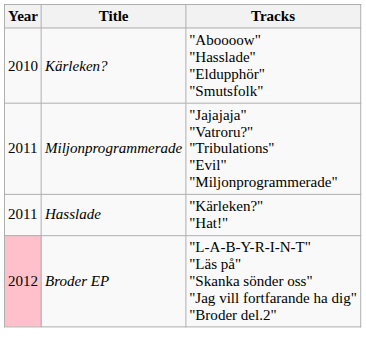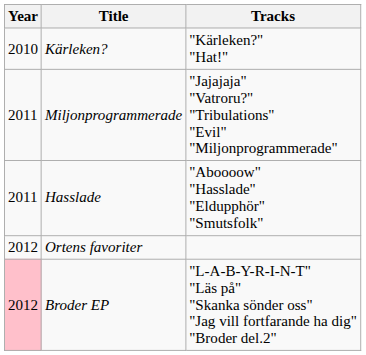 <table class="wikitable">
 <tr>
 <th>Year</th>
 <th><strong>Title</strong></th>
 <th><strong>Tracks</strong></th>
 </tr>
 <tr>
 <td>2010</td>
 <td><em>Kärleken?</em></td>
-<td>"Aboooow" <br> "Hasslade" <br> "Eldupphör" <br> "Smutsfolk"</td>
+<td>"Kärleken?" <br> "Hat!"</td>
 </tr>
 <tr>
 <td>2011</td>
 <td><em>Miljonprogrammerade</em></td>
 <td>"Jajajaja" <br> "Vatroru?" <br> "Tribulations" <br> "Evil" <br>"Miljonprogrammerade"</td>
 </tr>
 <tr>
 <td>2011</td>
 <td><em>Hasslade</em></td>
-<td>"Kärleken?" <br> "Hat!"</td>
+<td>"Aboooow" <br> "Hasslade" <br> "Eldupphör" <br> "Smutsfolk"</td>
+</tr>
+<tr>
+<td>2012</td>
+<td><em>Ortens favoriter</em></td>
+<td></td>
 </tr>
 <tr>
 <td style="background: pink;">2012</td>
 <td><em>Broder EP</em></td>
 <td>"L-A-B-Y-R-I-N-T" <br> "Läs på" <br> "Skanka sönder oss" <br> "Jag vill fortfarande ha dig" <br> "Broder del.2"</td>
 </tr>
 </table>
